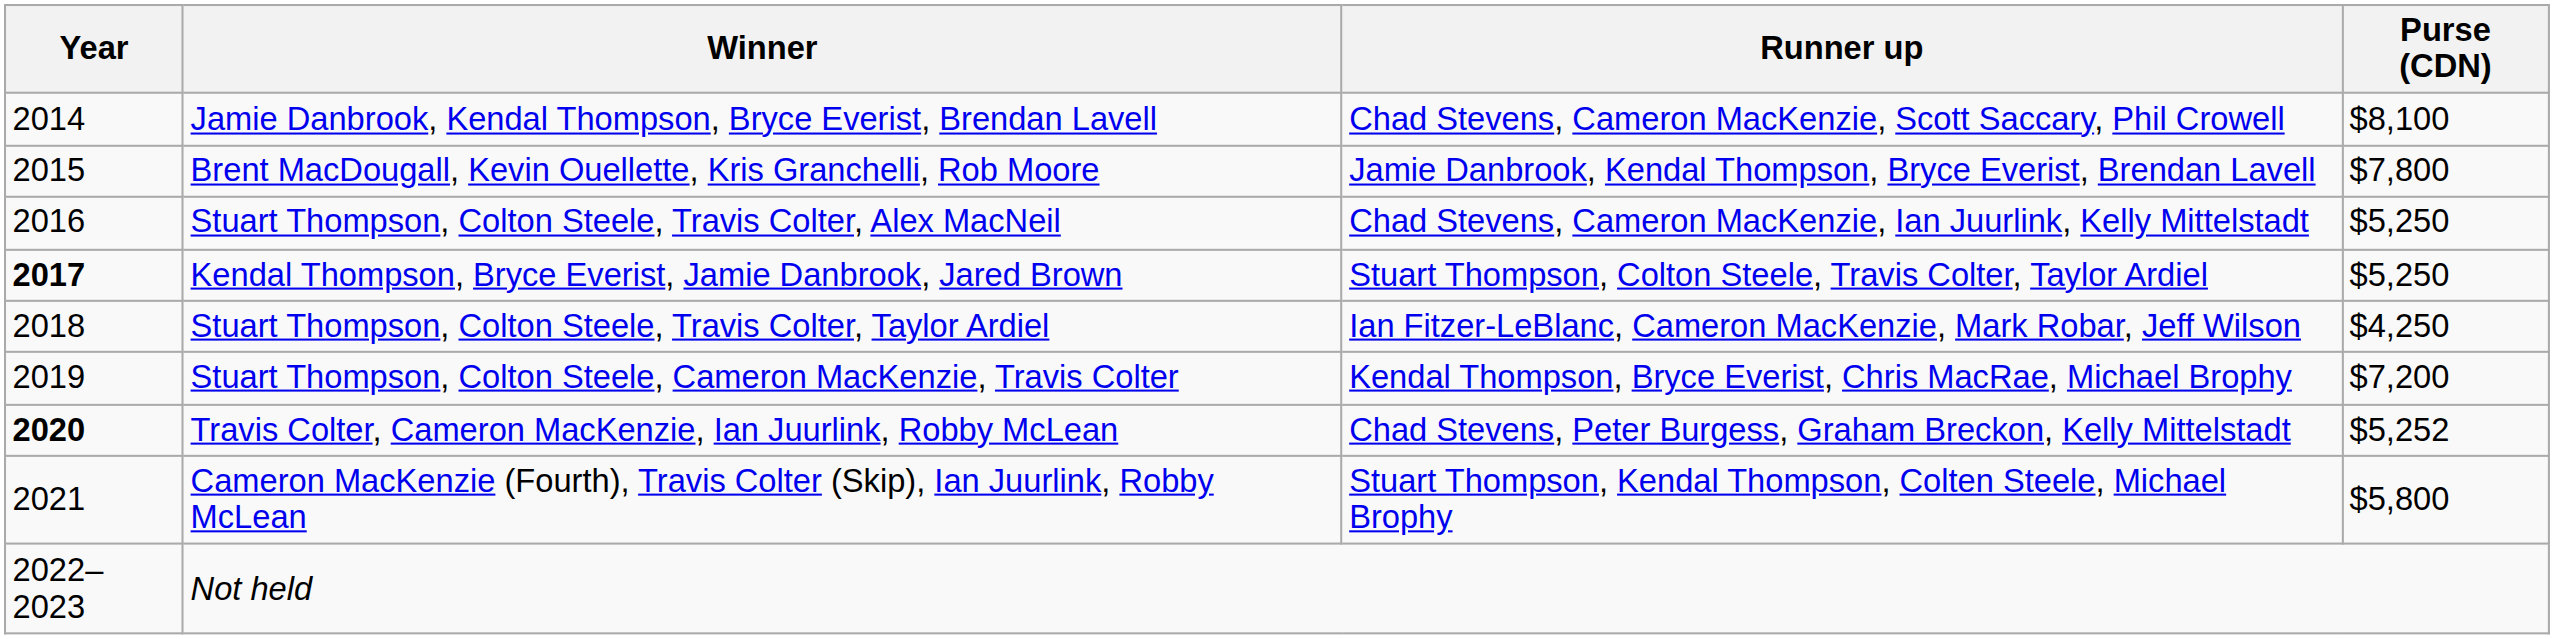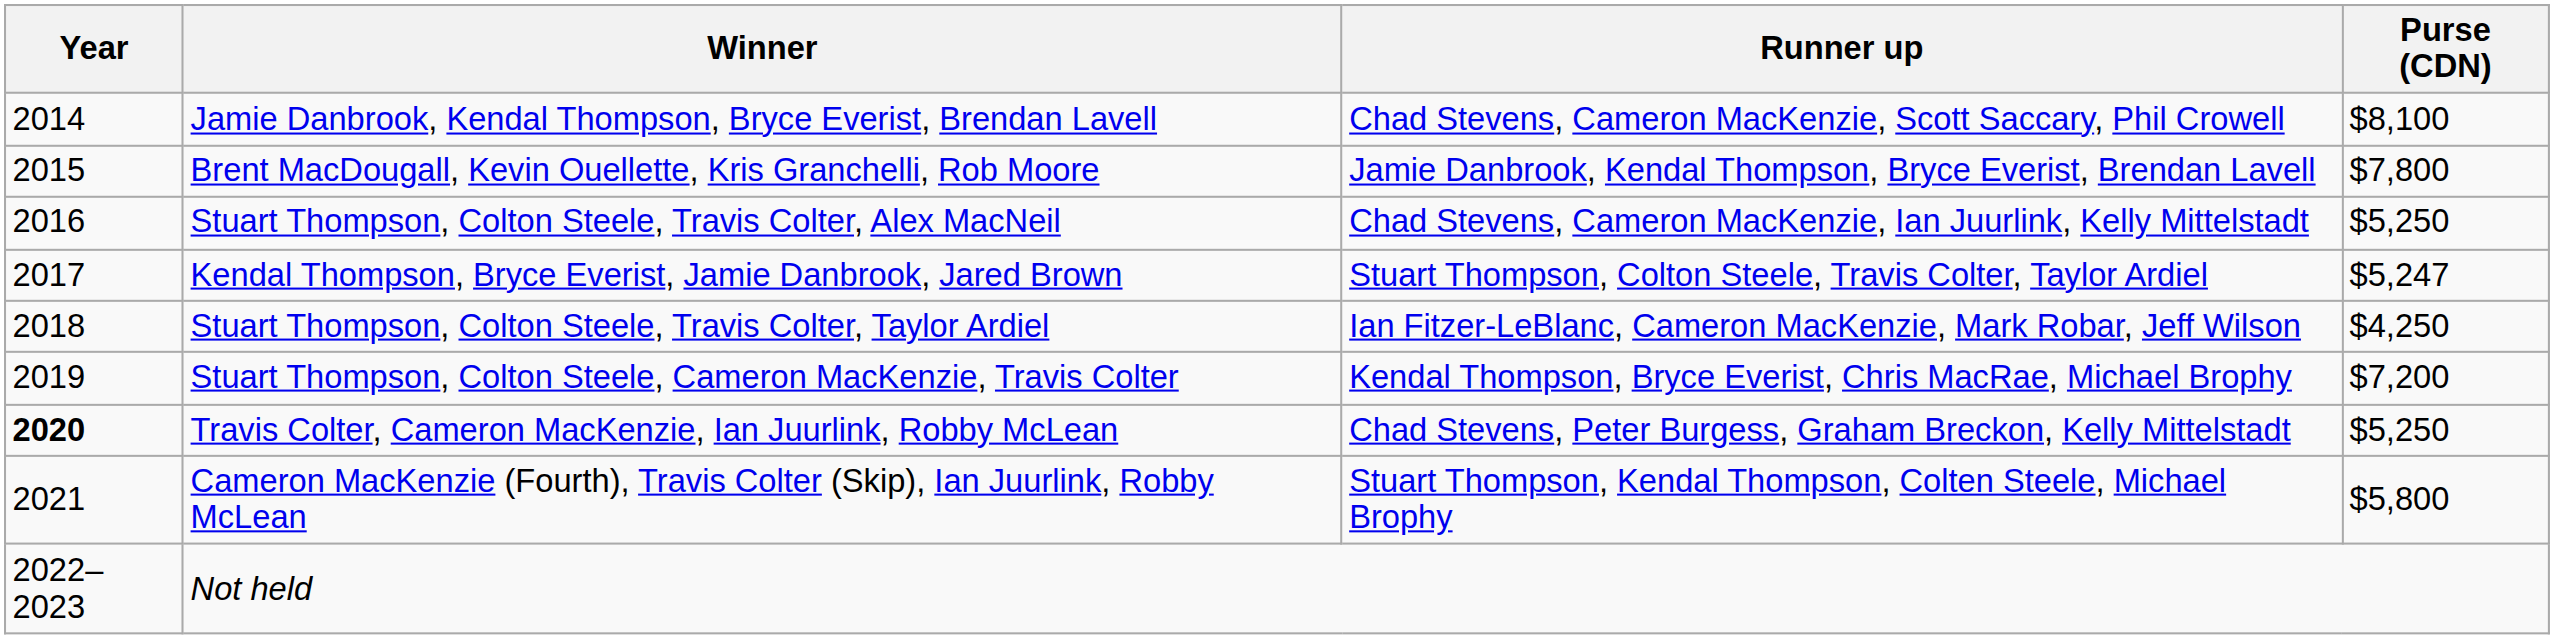 <table class="wikitable">
 <tr>
 <th scope="col">Year</th>
 <th scope="col">Winner</th>
 <th scope="col">Runner up</th>
 <th scope="col">Purse (CDN)</th>
 </tr>
 <tr>
 <td>2014</td>
 <td> <a href='#'>Jamie Danbrook</a>, <a href='#'>Kendal Thompson</a>, <a href='#'>Bryce Everist</a>, <a href='#'>Brendan Lavell</a></td>
 <td> <a href='#'>Chad Stevens</a>, <a href='#'>Cameron MacKenzie</a>, <a href='#'>Scott Saccary</a>, <a href='#'>Phil Crowell</a></td>
 <td>$8,100</td>
 </tr>
 <tr>
 <td>2015</td>
 <td> <a href='#'>Brent MacDougall</a>, <a href='#'>Kevin Ouellette</a>, <a href='#'>Kris Granchelli</a>, <a href='#'>Rob Moore</a></td>
 <td> <a href='#'>Jamie Danbrook</a>, <a href='#'>Kendal Thompson</a>, <a href='#'>Bryce Everist</a>, <a href='#'>Brendan Lavell</a></td>
 <td>$7,800</td>
 </tr>
 <tr>
 <td>2016</td>
 <td> <a href='#'>Stuart Thompson</a>, <a href='#'>Colton Steele</a>, <a href='#'>Travis Colter</a>, <a href='#'>Alex MacNeil</a></td>
 <td> <a href='#'>Chad Stevens</a>, <a href='#'>Cameron MacKenzie</a>, <a href='#'>Ian Juurlink</a>, <a href='#'>Kelly Mittelstadt</a></td>
 <td>$5,250</td>
 </tr>
 <tr>
-<td><strong>2017</strong></td>
+<td>2017</td>
 <td> <a href='#'>Kendal Thompson</a>, <a href='#'>Bryce Everist</a>, <a href='#'>Jamie Danbrook</a>, <a href='#'>Jared Brown</a></td>
 <td> <a href='#'>Stuart Thompson</a>, <a href='#'>Colton Steele</a>, <a href='#'>Travis Colter</a>, <a href='#'>Taylor Ardiel</a></td>
-<td>$5,250</td>
+<td>$5,247</td>
 </tr>
 <tr>
 <td>2018</td>
 <td> <a href='#'>Stuart Thompson</a>, <a href='#'>Colton Steele</a>, <a href='#'>Travis Colter</a>, <a href='#'>Taylor Ardiel</a></td>
 <td> <a href='#'>Ian Fitzer-LeBlanc</a>, <a href='#'>Cameron MacKenzie</a>, <a href='#'>Mark Robar</a>, <a href='#'>Jeff Wilson</a></td>
 <td>$4,250</td>
 </tr>
 <tr>
 <td>2019</td>
 <td> <a href='#'>Stuart Thompson</a>, <a href='#'>Colton Steele</a>, <a href='#'>Cameron MacKenzie</a>, <a href='#'>Travis Colter</a></td>
 <td> <a href='#'>Kendal Thompson</a>, <a href='#'>Bryce Everist</a>, <a href='#'>Chris MacRae</a>, <a href='#'>Michael Brophy</a></td>
 <td>$7,200</td>
 </tr>
 <tr>
 <td><strong>2020</strong></td>
 <td> <a href='#'>Travis Colter</a>, <a href='#'>Cameron MacKenzie</a>, <a href='#'>Ian Juurlink</a>, <a href='#'>Robby McLean</a></td>
 <td> <a href='#'>Chad Stevens</a>, <a href='#'>Peter Burgess</a>, <a href='#'>Graham Breckon</a>, <a href='#'>Kelly Mittelstadt</a></td>
-<td>$5,252</td>
+<td>$5,250</td>
 </tr>
 <tr>
 <td>2021</td>
 <td> <a href='#'>Cameron MacKenzie</a> (Fourth), <a href='#'>Travis Colter</a> (Skip), <a href='#'>Ian Juurlink</a>, <a href='#'>Robby McLean</a></td>
 <td> <a href='#'>Stuart Thompson</a>, <a href='#'>Kendal Thompson</a>, <a href='#'>Colten Steele</a>, <a href='#'>Michael Brophy</a></td>
 <td>$5,800</td>
 </tr>
 <tr>
 <td>2022–2023</td>
 <td colspan="3"><em>Not held</em></td>
 </tr>
 </table>
